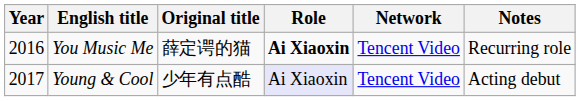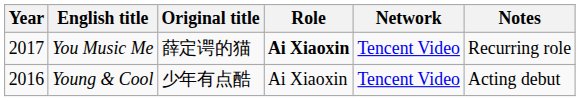 <table class="wikitable sortable">
 <tr>
 <th>Year</th>
 <th>English title</th>
 <th>Original title</th>
 <th>Role</th>
 <th>Network</th>
 <th class="unsortable">Notes</th>
 </tr>
 <tr>
-<td>2016</td>
+<td>2017</td>
 <td><em>You Music Me</em></td>
 <td>薛定谔的猫</td>
 <td><strong>Ai Xiaoxin</strong></td>
 <td><a href='#'>Tencent Video</a></td>
 <td>Recurring role</td>
 </tr>
 <tr>
-<td>2017</td>
+<td>2016</td>
 <td><em>Young & Cool</em></td>
 <td>少年有点酷</td>
-<td style="background: lavender;">Ai Xiaoxin</td>
+<td>Ai Xiaoxin</td>
 <td><a href='#'>Tencent Video</a></td>
 <td>Acting debut</td>
 </tr>
 </table>
